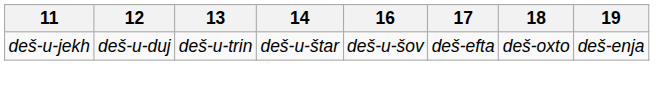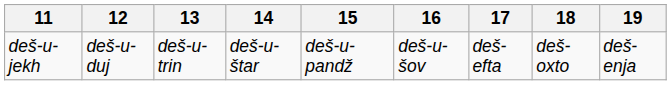 <table class="wikitable">
 <tr>
 <th>11</th>
 <th>12</th>
 <th>13</th>
 <th>14</th>
+<th>15</th>
 <th>16</th>
 <th>17</th>
 <th>18</th>
 <th>19</th>
 </tr>
 <tr>
 <td><em>deš-u-jekh</em></td>
 <td><em>deš-u-duj</em></td>
 <td><em>deš-u-trin</em></td>
 <td><em>deš-u-štar</em></td>
+<td><em>deš-u-pandž</em></td>
 <td><em>deš-u-šov</em></td>
 <td><em>deš-efta</em></td>
 <td><em>deš-oxto</em></td>
 <td><em>deš-enja</em></td>
 </tr>
 </table>
